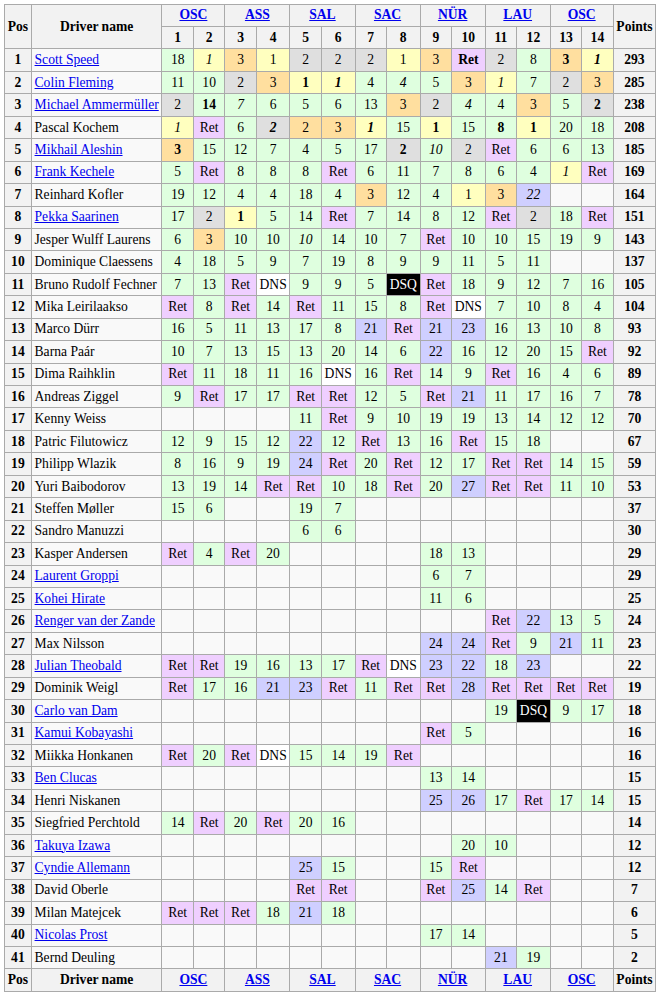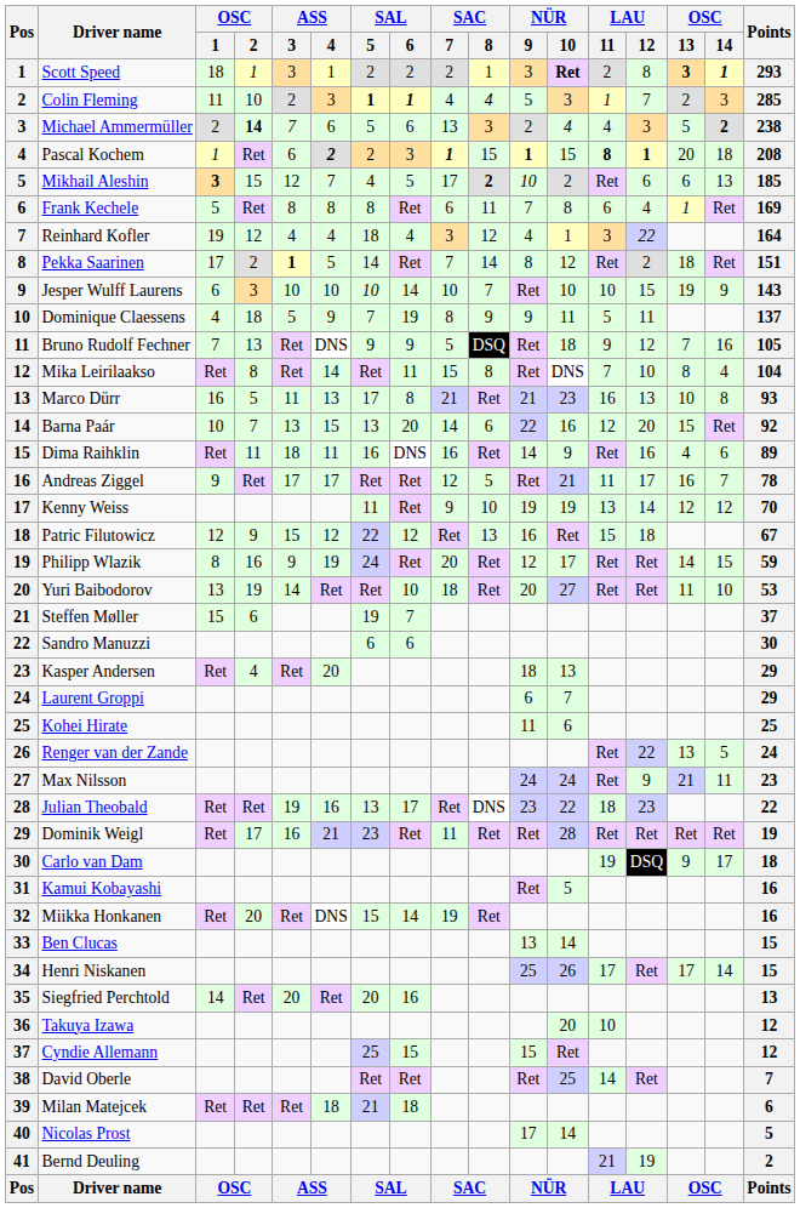 <table class="wikitable" style="font-size:85%; text-align:center">
 <tr>
 <th rowspan=2>Pos</th>
 <th rowspan=2>Driver name</th>
 <th colspan=2><a href='#'>OSC</a><br></th>
 <th colspan=2><a href='#'>ASS</a><br></th>
 <th colspan=2><a href='#'>SAL</a><br></th>
 <th colspan=2><a href='#'>SAC</a><br></th>
 <th colspan=2><a href='#'>NÜR</a><br></th>
 <th colspan=2><a href='#'>LAU</a><br></th>
 <th colspan=2><a href='#'>OSC</a><br></th>
 <th rowspan=2>Points</th>
 </tr>
 <tr>
 <th width=25>1</th>
 <th width=25>2</th>
 <th width=25>3</th>
 <th width=25>4</th>
 <th width=25>5</th>
 <th width=25>6</th>
 <th width=25>7</th>
 <th width=25>8</th>
 <th width=25>9</th>
 <th width=25>10</th>
 <th width=25>11</th>
 <th width=25>12</th>
 <th width=25>13</th>
 <th width=25>14</th>
 </tr>
 <tr>
 <th>1</th>
 <td align=left> <a href='#'>Scott Speed</a></td>
 <td style="background:#DFFFDF;">18</td>
 <td style="background:#FFFFBF;"><em>1</em></td>
 <td style="background:#FFDF9F;">3</td>
 <td style="background:#FFFFBF;">1</td>
 <td style="background:#DFDFDF;">2</td>
 <td style="background:#DFDFDF;">2</td>
 <td style="background:#DFDFDF;">2</td>
 <td style="background:#FFFFBF;">1</td>
 <td style="background:#FFDF9F;">3</td>
 <td style="background:#EFCFFF;"><strong>Ret</strong></td>
 <td style="background:#DFDFDF;">2</td>
 <td style="background:#DFFFDF;">8</td>
 <td style="background:#FFDF9F;"><strong>3</strong></td>
 <td style="background:#FFFFBF;"><strong><em>1</em></strong></td>
 <th>293</th>
 </tr>
 <tr>
 <th>2</th>
 <td align=left> <a href='#'>Colin Fleming</a></td>
 <td style="background:#DFFFDF;">11</td>
 <td style="background:#DFFFDF;">10</td>
 <td style="background:#DFDFDF;">2</td>
 <td style="background:#FFDF9F;">3</td>
 <td style="background:#FFFFBF;"><strong>1</strong></td>
 <td style="background:#FFFFBF;"><strong><em>1</em></strong></td>
 <td style="background:#DFFFDF;">4</td>
 <td style="background:#DFFFDF;"><em>4</em></td>
 <td style="background:#DFFFDF;">5</td>
 <td style="background:#FFDF9F;">3</td>
 <td style="background:#FFFFBF;"><em>1</em></td>
 <td style="background:#DFFFDF;">7</td>
 <td style="background:#DFDFDF;">2</td>
 <td style="background:#FFDF9F;">3</td>
 <th>285</th>
 </tr>
 <tr>
 <th>3</th>
 <td align=left> <a href='#'>Michael Ammermüller</a></td>
 <td style="background:#DFDFDF;">2</td>
 <td style="background:#DFFFDF;"><strong>14</strong></td>
 <td style="background:#DFFFDF;"><em>7</em></td>
 <td style="background:#DFFFDF;">6</td>
 <td style="background:#DFFFDF;">5</td>
 <td style="background:#DFFFDF;">6</td>
 <td style="background:#DFFFDF;">13</td>
 <td style="background:#FFDF9F;">3</td>
 <td style="background:#DFDFDF;">2</td>
 <td style="background:#DFFFDF;"><em>4</em></td>
 <td style="background:#DFFFDF;">4</td>
 <td style="background:#FFDF9F;">3</td>
 <td style="background:#DFFFDF;">5</td>
 <td style="background:#DFDFDF;"><strong>2</strong></td>
 <th>238</th>
 </tr>
 <tr>
 <th>4</th>
 <td align=left> Pascal Kochem</td>
 <td style="background:#FFFFBF;"><em>1</em></td>
 <td style="background:#EFCFFF;">Ret</td>
 <td style="background:#DFFFDF;">6</td>
 <td style="background:#DFDFDF;"><strong><em>2</em></strong></td>
 <td style="background:#FFDF9F;">2</td>
 <td style="background:#FFDF9F;">3</td>
 <td style="background:#FFFFBF;"><strong><em>1</em></strong></td>
 <td style="background:#DFFFDF;">15</td>
 <td style="background:#FFFFBF;"><strong>1</strong></td>
 <td style="background:#DFFFDF;">15</td>
 <td style="background:#DFFFDF;"><strong>8</strong></td>
 <td style="background:#FFFFBF;"><strong>1</strong></td>
 <td style="background:#DFFFDF;">20</td>
 <td style="background:#DFFFDF;">18</td>
 <th>208</th>
 </tr>
 <tr>
 <th>5</th>
 <td align=left> <a href='#'>Mikhail Aleshin</a></td>
 <td style="background:#FFDF9F;"><strong>3</strong></td>
 <td style="background:#DFFFDF;">15</td>
 <td style="background:#DFFFDF;">12</td>
 <td style="background:#DFFFDF;">7</td>
 <td style="background:#DFFFDF;">4</td>
 <td style="background:#DFFFDF;">5</td>
 <td style="background:#DFFFDF;">17</td>
 <td style="background:#DFDFDF;"><strong>2</strong></td>
 <td style="background:#DFFFDF;"><em>10</em></td>
 <td style="background:#DFDFDF;">2</td>
 <td style="background:#EFCFFF;">Ret</td>
 <td style="background:#DFFFDF;">6</td>
 <td style="background:#DFFFDF;">6</td>
 <td style="background:#DFFFDF;">13</td>
 <th>185</th>
 </tr>
 <tr>
 <th>6</th>
 <td align=left> <a href='#'>Frank Kechele</a></td>
 <td style="background:#DFFFDF;">5</td>
 <td style="background:#EFCFFF;">Ret</td>
 <td style="background:#DFFFDF;">8</td>
 <td style="background:#DFFFDF;">8</td>
 <td style="background:#DFFFDF;">8</td>
 <td style="background:#EFCFFF;">Ret</td>
 <td style="background:#DFFFDF;">6</td>
 <td style="background:#DFFFDF;">11</td>
 <td style="background:#DFFFDF;">7</td>
 <td style="background:#DFFFDF;">8</td>
 <td style="background:#DFFFDF;">6</td>
 <td style="background:#DFFFDF;">4</td>
 <td style="background:#FFFFBF;"><em>1</em></td>
 <td style="background:#EFCFFF;">Ret</td>
 <th>169</th>
 </tr>
 <tr>
 <th>7</th>
 <td align=left> Reinhard Kofler</td>
 <td style="background:#DFFFDF;">19</td>
 <td style="background:#DFFFDF;">12</td>
 <td style="background:#DFFFDF;">4</td>
 <td style="background:#DFFFDF;">4</td>
 <td style="background:#DFFFDF;">18</td>
 <td style="background:#DFFFDF;">4</td>
 <td style="background:#FFDF9F;">3</td>
 <td style="background:#DFFFDF;">12</td>
 <td style="background:#DFFFDF;">4</td>
 <td style="background:#FFFFBF;">1</td>
 <td style="background:#FFDF9F;">3</td>
 <td style="background:#CFCFFF;"><em>22</em></td>
 <td></td>
 <td></td>
 <th>164</th>
 </tr>
 <tr>
 <th>8</th>
 <td align=left> <a href='#'>Pekka Saarinen</a></td>
 <td style="background:#DFFFDF;">17</td>
 <td style="background:#DFDFDF;">2</td>
 <td style="background:#FFFFBF;"><strong>1</strong></td>
 <td style="background:#DFFFDF;">5</td>
 <td style="background:#DFFFDF;">14</td>
 <td style="background:#EFCFFF;">Ret</td>
 <td style="background:#DFFFDF;">7</td>
 <td style="background:#DFFFDF;">14</td>
 <td style="background:#DFFFDF;">8</td>
 <td style="background:#DFFFDF;">12</td>
 <td style="background:#EFCFFF;">Ret</td>
 <td style="background:#DFDFDF;">2</td>
 <td style="background:#DFFFDF;">18</td>
 <td style="background:#EFCFFF;">Ret</td>
 <th>151</th>
 </tr>
 <tr>
 <th>9</th>
 <td align=left> Jesper Wulff Laurens</td>
 <td style="background:#DFFFDF;">6</td>
 <td style="background:#FFDF9F;">3</td>
 <td style="background:#DFFFDF;">10</td>
 <td style="background:#DFFFDF;">10</td>
 <td style="background:#DFFFDF;"><em>10</em></td>
 <td style="background:#DFFFDF;">14</td>
 <td style="background:#DFFFDF;">10</td>
 <td style="background:#DFFFDF;">7</td>
 <td style="background:#EFCFFF;">Ret</td>
 <td style="background:#DFFFDF;">10</td>
 <td style="background:#DFFFDF;">10</td>
 <td style="background:#DFFFDF;">15</td>
 <td style="background:#DFFFDF;">19</td>
 <td style="background:#DFFFDF;">9</td>
 <th>143</th>
 </tr>
 <tr>
 <th>10</th>
 <td align=left> Dominique Claessens</td>
 <td style="background:#DFFFDF;">4</td>
 <td style="background:#DFFFDF;">18</td>
 <td style="background:#DFFFDF;">5</td>
 <td style="background:#DFFFDF;">9</td>
 <td style="background:#DFFFDF;">7</td>
 <td style="background:#DFFFDF;">19</td>
 <td style="background:#DFFFDF;">8</td>
 <td style="background:#DFFFDF;">9</td>
 <td style="background:#DFFFDF;">9</td>
 <td style="background:#DFFFDF;">11</td>
 <td style="background:#DFFFDF;">5</td>
 <td style="background:#DFFFDF;">11</td>
 <td></td>
 <td></td>
 <th>137</th>
 </tr>
 <tr>
 <th>11</th>
 <td align=left> Bruno Rudolf Fechner</td>
 <td style="background:#DFFFDF;">7</td>
 <td style="background:#DFFFDF;">13</td>
 <td style="background:#EFCFFF;">Ret</td>
 <td style="background:#FFFFFF;">DNS</td>
 <td style="background:#DFFFDF;">9</td>
 <td style="background:#DFFFDF;">9</td>
 <td style="background:#DFFFDF;">5</td>
 <td style="background:#000000; color:white">DSQ</td>
 <td style="background:#EFCFFF;">Ret</td>
 <td style="background:#DFFFDF;">18</td>
 <td style="background:#DFFFDF;">9</td>
 <td style="background:#DFFFDF;">12</td>
 <td style="background:#DFFFDF;">7</td>
 <td style="background:#DFFFDF;">16</td>
 <th>105</th>
 </tr>
 <tr>
 <th>12</th>
 <td align=left> Mika Leirilaakso</td>
 <td style="background:#EFCFFF;">Ret</td>
 <td style="background:#DFFFDF;">8</td>
 <td style="background:#EFCFFF;">Ret</td>
 <td style="background:#DFFFDF;">14</td>
 <td style="background:#EFCFFF;">Ret</td>
 <td style="background:#DFFFDF;">11</td>
 <td style="background:#DFFFDF;">15</td>
 <td style="background:#DFFFDF;">8</td>
 <td style="background:#EFCFFF;">Ret</td>
 <td style="background:#FFFFFF;">DNS</td>
 <td style="background:#DFFFDF;">7</td>
 <td style="background:#DFFFDF;">10</td>
 <td style="background:#DFFFDF;">8</td>
 <td style="background:#DFFFDF;">4</td>
 <th>104</th>
 </tr>
 <tr>
 <th>13</th>
 <td align=left> Marco Dürr</td>
 <td style="background:#DFFFDF;">16</td>
 <td style="background:#DFFFDF;">5</td>
 <td style="background:#DFFFDF;">11</td>
 <td style="background:#DFFFDF;">13</td>
 <td style="background:#DFFFDF;">17</td>
 <td style="background:#DFFFDF;">8</td>
 <td style="background:#CFCFFF;">21</td>
 <td style="background:#EFCFFF;">Ret</td>
 <td style="background:#CFCFFF;">21</td>
 <td style="background:#CFCFFF;">23</td>
 <td style="background:#DFFFDF;">16</td>
 <td style="background:#DFFFDF;">13</td>
 <td style="background:#DFFFDF;">10</td>
 <td style="background:#DFFFDF;">8</td>
 <th>93</th>
 </tr>
 <tr>
 <th>14</th>
 <td align=left> Barna Paár</td>
 <td style="background:#DFFFDF;">10</td>
 <td style="background:#DFFFDF;">7</td>
 <td style="background:#DFFFDF;">13</td>
 <td style="background:#DFFFDF;">15</td>
 <td style="background:#DFFFDF;">13</td>
 <td style="background:#DFFFDF;">20</td>
 <td style="background:#DFFFDF;">14</td>
 <td style="background:#DFFFDF;">6</td>
 <td style="background:#CFCFFF;">22</td>
 <td style="background:#DFFFDF;">16</td>
 <td style="background:#DFFFDF;">12</td>
 <td style="background:#DFFFDF;">20</td>
 <td style="background:#DFFFDF;">15</td>
 <td style="background:#EFCFFF;">Ret</td>
 <th>92</th>
 </tr>
 <tr>
 <th>15</th>
 <td align=left> Dima Raihklin</td>
 <td style="background:#EFCFFF;">Ret</td>
 <td style="background:#DFFFDF;">11</td>
 <td style="background:#DFFFDF;">18</td>
 <td style="background:#DFFFDF;">11</td>
 <td style="background:#DFFFDF;">16</td>
 <td style="background:#FFFFFF;">DNS</td>
 <td style="background:#DFFFDF;">16</td>
 <td style="background:#EFCFFF;">Ret</td>
 <td style="background:#DFFFDF;">14</td>
 <td style="background:#DFFFDF;">9</td>
 <td style="background:#EFCFFF;">Ret</td>
 <td style="background:#DFFFDF;">16</td>
 <td style="background:#DFFFDF;">4</td>
 <td style="background:#DFFFDF;">6</td>
 <th>89</th>
 </tr>
 <tr>
 <th>16</th>
 <td align=left> Andreas Ziggel</td>
 <td style="background:#DFFFDF;">9</td>
 <td style="background:#EFCFFF;">Ret</td>
 <td style="background:#DFFFDF;">17</td>
 <td style="background:#DFFFDF;">17</td>
 <td style="background:#EFCFFF;">Ret</td>
 <td style="background:#EFCFFF;">Ret</td>
 <td style="background:#DFFFDF;">12</td>
 <td style="background:#DFFFDF;">5</td>
 <td style="background:#EFCFFF;">Ret</td>
 <td style="background:#CFCFFF;">21</td>
 <td style="background:#DFFFDF;">11</td>
 <td style="background:#DFFFDF;">17</td>
 <td style="background:#DFFFDF;">16</td>
 <td style="background:#DFFFDF;">7</td>
 <th>78</th>
 </tr>
 <tr>
 <th>17</th>
 <td align=left> Kenny Weiss</td>
 <td></td>
 <td></td>
 <td></td>
 <td></td>
 <td style="background:#DFFFDF;">11</td>
 <td style="background:#EFCFFF;">Ret</td>
 <td style="background:#DFFFDF;">9</td>
 <td style="background:#DFFFDF;">10</td>
 <td style="background:#DFFFDF;">19</td>
 <td style="background:#DFFFDF;">19</td>
 <td style="background:#DFFFDF;">13</td>
 <td style="background:#DFFFDF;">14</td>
 <td style="background:#DFFFDF;">12</td>
 <td style="background:#DFFFDF;">12</td>
 <th>70</th>
 </tr>
 <tr>
 <th>18</th>
 <td align=left> Patric Filutowicz</td>
 <td style="background:#DFFFDF;">12</td>
 <td style="background:#DFFFDF;">9</td>
 <td style="background:#DFFFDF;">15</td>
 <td style="background:#DFFFDF;">12</td>
 <td style="background:#CFCFFF;">22</td>
 <td style="background:#DFFFDF;">12</td>
 <td style="background:#EFCFFF;">Ret</td>
 <td style="background:#DFFFDF;">13</td>
 <td style="background:#DFFFDF;">16</td>
 <td style="background:#EFCFFF;">Ret</td>
 <td style="background:#DFFFDF;">15</td>
 <td style="background:#DFFFDF;">18</td>
 <td></td>
 <td></td>
 <th>67</th>
 </tr>
 <tr>
 <th>19</th>
 <td align=left> Philipp Wlazik</td>
 <td style="background:#DFFFDF;">8</td>
 <td style="background:#DFFFDF;">16</td>
 <td style="background:#DFFFDF;">9</td>
 <td style="background:#DFFFDF;">19</td>
 <td style="background:#CFCFFF;">24</td>
 <td style="background:#EFCFFF;">Ret</td>
 <td style="background:#DFFFDF;">20</td>
 <td style="background:#EFCFFF;">Ret</td>
 <td style="background:#DFFFDF;">12</td>
 <td style="background:#DFFFDF;">17</td>
 <td style="background:#EFCFFF;">Ret</td>
 <td style="background:#EFCFFF;">Ret</td>
 <td style="background:#DFFFDF;">14</td>
 <td style="background:#DFFFDF;">15</td>
 <th>59</th>
 </tr>
 <tr>
 <th>20</th>
 <td align=left> Yuri Baibodorov</td>
 <td style="background:#DFFFDF;">13</td>
 <td style="background:#DFFFDF;">19</td>
 <td style="background:#DFFFDF;">14</td>
 <td style="background:#EFCFFF;">Ret</td>
 <td style="background:#EFCFFF;">Ret</td>
 <td style="background:#DFFFDF;">10</td>
 <td style="background:#DFFFDF;">18</td>
 <td style="background:#EFCFFF;">Ret</td>
 <td style="background:#DFFFDF;">20</td>
 <td style="background:#CFCFFF;">27</td>
 <td style="background:#EFCFFF;">Ret</td>
 <td style="background:#EFCFFF;">Ret</td>
 <td style="background:#DFFFDF;">11</td>
 <td style="background:#DFFFDF;">10</td>
 <th>53</th>
 </tr>
 <tr>
 <th>21</th>
 <td align=left> Steffen Møller</td>
 <td style="background:#DFFFDF;">15</td>
 <td style="background:#DFFFDF;">6</td>
 <td></td>
 <td></td>
 <td style="background:#DFFFDF;">19</td>
 <td style="background:#DFFFDF;">7</td>
 <td></td>
 <td></td>
 <td></td>
 <td></td>
 <td></td>
 <td></td>
 <td></td>
 <td></td>
 <th>37</th>
 </tr>
 <tr>
 <th>22</th>
 <td align=left> Sandro Manuzzi</td>
 <td></td>
 <td></td>
 <td></td>
 <td></td>
 <td style="background:#DFFFDF;">6</td>
 <td style="background:#DFFFDF;">6</td>
 <td></td>
 <td></td>
 <td></td>
 <td></td>
 <td></td>
 <td></td>
 <td></td>
 <td></td>
 <th>30</th>
 </tr>
 <tr>
 <th>23</th>
 <td align=left> Kasper Andersen</td>
 <td style="background:#EFCFFF;">Ret</td>
 <td style="background:#DFFFDF;">4</td>
 <td style="background:#EFCFFF;">Ret</td>
 <td style="background:#DFFFDF;">20</td>
 <td></td>
 <td></td>
 <td></td>
 <td></td>
 <td style="background:#DFFFDF;">18</td>
 <td style="background:#DFFFDF;">13</td>
 <td></td>
 <td></td>
 <td></td>
 <td></td>
 <th>29</th>
 </tr>
 <tr>
 <th>24</th>
 <td align=left> <a href='#'>Laurent Groppi</a></td>
 <td></td>
 <td></td>
 <td></td>
 <td></td>
 <td></td>
 <td></td>
 <td></td>
 <td></td>
 <td style="background:#DFFFDF;">6</td>
 <td style="background:#DFFFDF;">7</td>
 <td></td>
 <td></td>
 <td></td>
 <td></td>
 <th>29</th>
 </tr>
 <tr>
 <th>25</th>
 <td align=left> <a href='#'>Kohei Hirate</a></td>
 <td></td>
 <td></td>
 <td></td>
 <td></td>
 <td></td>
 <td></td>
 <td></td>
 <td></td>
 <td style="background:#DFFFDF;">11</td>
 <td style="background:#DFFFDF;">6</td>
 <td></td>
 <td></td>
 <td></td>
 <td></td>
 <th>25</th>
 </tr>
 <tr>
 <th>26</th>
 <td align=left nowrap> <a href='#'>Renger van der Zande</a></td>
 <td></td>
 <td></td>
 <td></td>
 <td></td>
 <td></td>
 <td></td>
 <td></td>
 <td></td>
 <td></td>
 <td></td>
 <td style="background:#EFCFFF;">Ret</td>
 <td style="background:#CFCFFF;">22</td>
 <td style="background:#DFFFDF;">13</td>
 <td style="background:#DFFFDF;">5</td>
 <th>24</th>
 </tr>
 <tr>
 <th>27</th>
 <td align=left> Max Nilsson</td>
 <td></td>
 <td></td>
 <td></td>
 <td></td>
 <td></td>
 <td></td>
 <td></td>
 <td></td>
 <td style="background:#CFCFFF;">24</td>
 <td style="background:#CFCFFF;">24</td>
 <td style="background:#EFCFFF;">Ret</td>
 <td style="background:#DFFFDF;">9</td>
 <td style="background:#CFCFFF;">21</td>
 <td style="background:#DFFFDF;">11</td>
 <th>23</th>
 </tr>
 <tr>
 <th>28</th>
 <td align=left> <a href='#'>Julian Theobald</a></td>
 <td style="background:#EFCFFF;">Ret</td>
 <td style="background:#EFCFFF;">Ret</td>
 <td style="background:#DFFFDF;">19</td>
 <td style="background:#DFFFDF;">16</td>
 <td style="background:#DFFFDF;">13</td>
 <td style="background:#DFFFDF;">17</td>
 <td style="background:#EFCFFF;">Ret</td>
 <td style="background:#FFFFFF;">DNS</td>
 <td style="background:#CFCFFF;">23</td>
 <td style="background:#CFCFFF;">22</td>
 <td style="background:#DFFFDF;">18</td>
 <td style="background:#CFCFFF;">23</td>
 <td></td>
 <td></td>
 <th>22</th>
 </tr>
 <tr>
 <th>29</th>
 <td align=left> Dominik Weigl</td>
 <td style="background:#EFCFFF;">Ret</td>
 <td style="background:#DFFFDF;">17</td>
 <td style="background:#DFFFDF;">16</td>
 <td style="background:#CFCFFF;">21</td>
 <td style="background:#CFCFFF;">23</td>
 <td style="background:#EFCFFF;">Ret</td>
 <td style="background:#DFFFDF;">11</td>
 <td style="background:#EFCFFF;">Ret</td>
 <td style="background:#EFCFFF;">Ret</td>
 <td style="background:#CFCFFF;">28</td>
 <td style="background:#EFCFFF;">Ret</td>
 <td style="background:#EFCFFF;">Ret</td>
 <td style="background:#EFCFFF;">Ret</td>
 <td style="background:#EFCFFF;">Ret</td>
 <th>19</th>
 </tr>
 <tr>
 <th>30</th>
 <td align=left> <a href='#'>Carlo van Dam</a></td>
 <td></td>
 <td></td>
 <td></td>
 <td></td>
 <td></td>
 <td></td>
 <td></td>
 <td></td>
 <td></td>
 <td></td>
 <td style="background:#DFFFDF;">19</td>
 <td style="background:#000000; color:white">DSQ</td>
 <td style="background:#DFFFDF;">9</td>
 <td style="background:#DFFFDF;">17</td>
 <th>18</th>
 </tr>
 <tr>
 <th>31</th>
 <td align=left> <a href='#'>Kamui Kobayashi</a></td>
 <td></td>
 <td></td>
 <td></td>
 <td></td>
 <td></td>
 <td></td>
 <td></td>
 <td></td>
 <td style="background:#EFCFFF;">Ret</td>
 <td style="background:#DFFFDF;">5</td>
 <td></td>
 <td></td>
 <td></td>
 <td></td>
 <th>16</th>
 </tr>
 <tr>
 <th>32</th>
 <td align=left> Miikka Honkanen</td>
 <td style="background:#EFCFFF;">Ret</td>
 <td style="background:#DFFFDF;">20</td>
 <td style="background:#EFCFFF;">Ret</td>
 <td style="background:#FFFFFF;">DNS</td>
 <td style="background:#DFFFDF;">15</td>
 <td style="background:#DFFFDF;">14</td>
 <td style="background:#DFFFDF;">19</td>
 <td style="background:#EFCFFF;">Ret</td>
 <td></td>
 <td></td>
 <td></td>
 <td></td>
 <td></td>
 <td></td>
 <th>16</th>
 </tr>
 <tr>
 <th>33</th>
 <td align=left> <a href='#'>Ben Clucas</a></td>
 <td></td>
 <td></td>
 <td></td>
 <td></td>
 <td></td>
 <td></td>
 <td></td>
 <td></td>
 <td style="background:#DFFFDF;">13</td>
 <td style="background:#DFFFDF;">14</td>
 <td></td>
 <td></td>
 <td></td>
 <td></td>
 <th>15</th>
 </tr>
 <tr>
 <th>34</th>
 <td align=left> Henri Niskanen</td>
 <td></td>
 <td></td>
 <td></td>
 <td></td>
 <td></td>
 <td></td>
 <td></td>
 <td></td>
 <td style="background:#CFCFFF;">25</td>
 <td style="background:#CFCFFF;">26</td>
 <td style="background:#DFFFDF;">17</td>
 <td style="background:#EFCFFF;">Ret</td>
 <td style="background:#DFFFDF;">17</td>
 <td style="background:#DFFFDF;">14</td>
 <th>15</th>
 </tr>
 <tr>
 <th>35</th>
 <td align=left> Siegfried Perchtold</td>
 <td style="background:#DFFFDF;">14</td>
 <td style="background:#EFCFFF;">Ret</td>
 <td style="background:#DFFFDF;">20</td>
 <td style="background:#EFCFFF;">Ret</td>
 <td style="background:#DFFFDF;">20</td>
 <td style="background:#DFFFDF;">16</td>
 <td></td>
 <td></td>
 <td></td>
 <td></td>
 <td></td>
 <td></td>
 <td></td>
 <td></td>
-<th>14</th>
+<th>13</th>
 </tr>
 <tr>
 <th>36</th>
 <td align=left> <a href='#'>Takuya Izawa</a></td>
 <td></td>
 <td></td>
 <td></td>
 <td></td>
 <td></td>
 <td></td>
 <td></td>
 <td></td>
 <td></td>
 <td style="background:#DFFFDF;">20</td>
 <td style="background:#DFFFDF;">10</td>
 <td></td>
 <td></td>
 <td></td>
 <th>12</th>
 </tr>
 <tr>
 <th>37</th>
 <td align=left> <a href='#'>Cyndie Allemann</a></td>
 <td></td>
 <td></td>
 <td></td>
 <td></td>
 <td style="background:#CFCFFF;">25</td>
 <td style="background:#DFFFDF;">15</td>
 <td></td>
 <td></td>
 <td style="background:#DFFFDF;">15</td>
 <td style="background:#EFCFFF;">Ret</td>
 <td></td>
 <td></td>
 <td></td>
 <td></td>
 <th>12</th>
 </tr>
 <tr>
 <th>38</th>
 <td align=left> David Oberle</td>
 <td></td>
 <td></td>
 <td></td>
 <td></td>
 <td style="background:#EFCFFF;">Ret</td>
 <td style="background:#EFCFFF;">Ret</td>
 <td></td>
 <td></td>
 <td style="background:#EFCFFF;">Ret</td>
 <td style="background:#CFCFFF;">25</td>
 <td style="background:#DFFFDF;">14</td>
 <td style="background:#EFCFFF;">Ret</td>
 <td></td>
 <td></td>
 <th>7</th>
 </tr>
 <tr>
 <th>39</th>
 <td align=left> Milan Matejcek</td>
 <td style="background:#EFCFFF;">Ret</td>
 <td style="background:#EFCFFF;">Ret</td>
 <td style="background:#EFCFFF;">Ret</td>
 <td style="background:#DFFFDF;">18</td>
 <td style="background:#CFCFFF;">21</td>
 <td style="background:#DFFFDF;">18</td>
 <td></td>
 <td></td>
 <td></td>
 <td></td>
 <td></td>
 <td></td>
 <td></td>
 <td></td>
 <th>6</th>
 </tr>
 <tr>
 <th>40</th>
 <td align=left> <a href='#'>Nicolas Prost</a></td>
 <td></td>
 <td></td>
 <td></td>
 <td></td>
 <td></td>
 <td></td>
 <td></td>
 <td></td>
 <td style="background:#DFFFDF;">17</td>
 <td style="background:#DFFFDF;">14</td>
 <td></td>
 <td></td>
 <td></td>
 <td></td>
 <th>5</th>
 </tr>
 <tr>
 <th>41</th>
 <td align=left> Bernd Deuling</td>
 <td></td>
 <td></td>
 <td></td>
 <td></td>
 <td></td>
 <td></td>
 <td></td>
 <td></td>
 <td></td>
 <td></td>
 <td style="background:#CFCFFF;">21</td>
 <td style="background:#DFFFDF;">19</td>
 <td></td>
 <td></td>
 <th>2</th>
 </tr>
 <tr>
 <th>Pos</th>
 <th>Driver name</th>
 <th colspan=2><a href='#'>OSC</a><br></th>
 <th colspan=2><a href='#'>ASS</a><br></th>
 <th colspan=2><a href='#'>SAL</a><br></th>
 <th colspan=2><a href='#'>SAC</a><br></th>
 <th colspan=2><a href='#'>NÜR</a><br></th>
 <th colspan=2><a href='#'>LAU</a><br></th>
 <th colspan=2><a href='#'>OSC</a><br></th>
 <th>Points</th>
 </tr>
 </table>
